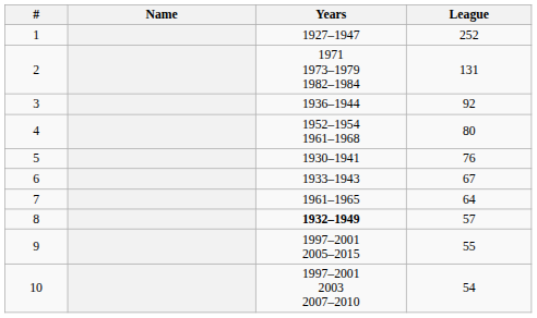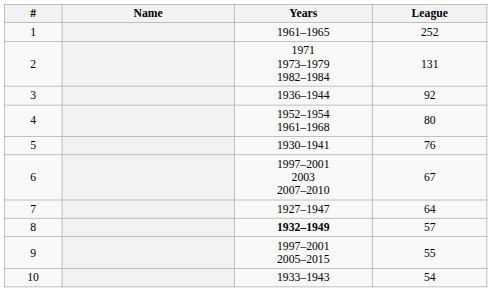 <table class="sortable wikitable plainrowheaders"  style="text-align: center;">
 <tr>
 <th scope="col" style="width:5%;">#</th>
 <th scope="col" style="width:15%;">Name</th>
 <th scope="col" style="width:12%;">Years</th>
 <th scope="col" style="width:10%;">League</th>
 </tr>
 <tr>
 <td>1</td>
 <th scope="row"> </th>
-<td>1927–1947</td>
+<td>1961–1965</td>
 <td>252</td>
 </tr>
 <tr>
 <td>2</td>
 <th scope="row"> </th>
 <td>1971<br>1973–1979<br>1982–1984</td>
 <td>131</td>
 </tr>
 <tr>
 <td>3</td>
 <th scope="row"> </th>
 <td>1936–1944</td>
 <td>92</td>
 </tr>
 <tr>
 <td>4</td>
 <th scope="row"> </th>
 <td>1952–1954<br>1961–1968</td>
 <td>80</td>
 </tr>
 <tr>
 <td>5</td>
 <th scope="row"> </th>
 <td>1930–1941</td>
 <td>76</td>
 </tr>
 <tr>
 <td>6</td>
 <th scope="row"> </th>
-<td>1933–1943</td>
+<td>1997–2001<br>2003<br>2007–2010</td>
 <td>67</td>
 </tr>
 <tr>
 <td>7</td>
 <th scope="row"> </th>
-<td>1961–1965</td>
+<td>1927–1947</td>
 <td>64</td>
 </tr>
 <tr>
 <td>8</td>
 <th scope="row"> </th>
 <td><strong>1932–1949</strong></td>
 <td>57</td>
 </tr>
 <tr>
 <td>9</td>
 <th scope="row"> </th>
 <td>1997–2001<br>2005–2015</td>
 <td>55</td>
 </tr>
 <tr>
 <td>10</td>
 <th scope="row"> </th>
-<td>1997–2001<br>2003<br>2007–2010</td>
+<td>1933–1943</td>
 <td>54</td>
 </tr>
 </table>
